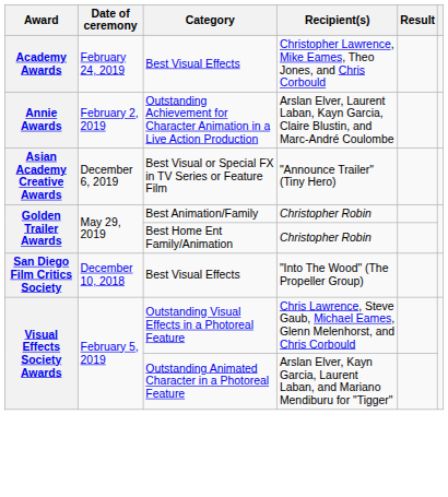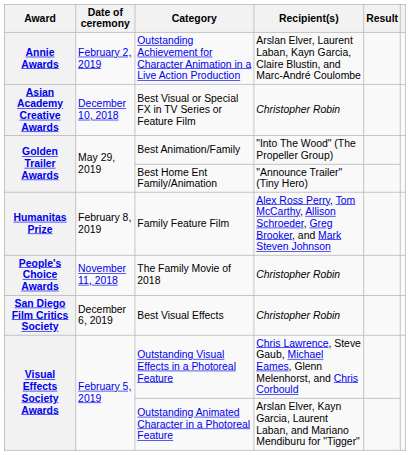 <table class="wikitable sortable plainrowheaders" style="width: 99%">
 <tr>
 <th scope="col">Award</th>
 <th scope="col">Date of ceremony</th>
 <th scope="col">Category</th>
 <th scope="col">Recipient(s)</th>
 <th scope="col">Result</th>
 <th scope="col" class="unsortable"></th>
-</tr>
-<tr>
-<th scope="row"><a href='#'>Academy Awards</a></th>
-<td><a href='#'>February 24, 2019</a></td>
-<td><a href='#'>Best Visual Effects</a></td>
-<td data-sort-value="Lawrence, Christopher; Eames, Mike; Jones, Theo; and Coubould, Chris"><a href='#'>Christopher Lawrence</a>, <a href='#'>Mike Eames</a>, Theo Jones, and <a href='#'>Chris Corbould</a></td>
-<td></td>
-<td style="text-align:center;"></td>
 </tr>
 <tr>
 <th scope="row"><a href='#'>Annie Awards</a></th>
 <td><a href='#'>February 2, 2019</a></td>
 <td><a href='#'>Outstanding Achievement for Character Animation in a Live Action Production</a></td>
 <td data-sort-value="Elver, Arslan; Laban, Laurent; Garcia, Kayn; Blustin, Claire; and Coulombe, Marc-André">Arslan Elver, Laurent Laban, Kayn Garcia, Claire Blustin, and Marc-André Coulombe</td>
 <td></td>
 <td style="text-align:center;"></td>
 </tr>
 <tr>
 <th scope="row"><a href='#'>Asian Academy Creative Awards</a></th>
-<td>December 6, 2019</td>
+<td><a href='#'>December 10, 2018</a></td>
 <td>Best Visual or Special FX in TV Series or Feature Film</td>
-<td data-sort-value="Announce Trailer">"Announce Trailer" (Tiny Hero)</td>
+<td><em>Christopher Robin</em></td>
 <td></td>
 <td style="text-align:center;"></td>
 </tr>
 <tr>
 <th scope="rowgroup" rowspan="2"><a href='#'>Golden Trailer Awards</a></th>
 <td rowspan="2">May 29, 2019</td>
 <td>Best Animation/Family</td>
-<td><em>Christopher Robin</em></td>
+<td data-sort-value="Into The Wood">"Into The Wood" (The Propeller Group)</td>
 <td></td>
 <td style="text-align:center;" rowspan="2"><br></td>
 </tr>
 <tr>
 <td>Best Home Ent Family/Animation</td>
-<td><em>Christopher Robin</em></td>
+<td data-sort-value="Announce Trailer">"Announce Trailer" (Tiny Hero)</td>
 <td></td>
 </tr>
 <tr>
+<th scope="row"><a href='#'>Humanitas Prize</a></th>
+<td>February 8, 2019</td>
+<td>Family Feature Film</td>
+<td data-sort-value="Perry, Alex Ross; McCarthy, Tom; Schroeder, Allison; Brooker, Greg; and Johnson, Mark Steven"><a href='#'>Alex Ross Perry</a>, <a href='#'>Tom McCarthy</a>, <a href='#'>Allison Schroeder</a>, <a href='#'>Greg Brooker</a>, and <a href='#'>Mark Steven Johnson</a></td>
+<td></td>
+<td style="text-align:center;"><br></td>
+</tr>
+<tr>
+<th scope="row"><a href='#'>People's Choice Awards</a></th>
+<td><a href='#'>November 11, 2018</a></td>
+<td>The Family Movie of 2018</td>
+<td><em>Christopher Robin</em></td>
+<td></td>
+<td style="text-align:center;"></td>
+</tr>
+<tr>
 <th scope="row"><a href='#'>San Diego Film Critics Society</a></th>
-<td><a href='#'>December 10, 2018</a></td>
+<td>December 6, 2019</td>
 <td>Best Visual Effects</td>
-<td data-sort-value="Into The Wood">"Into The Wood" (The Propeller Group)</td>
+<td><em>Christopher Robin</em></td>
 <td></td>
 <td style="text-align:center;"></td>
 </tr>
 <tr>
 <th scope="rowgroup" rowspan="2"><a href='#'>Visual Effects Society Awards</a></th>
 <td rowspan="2"><a href='#'>February 5, 2019</a></td>
 <td><a href='#'>Outstanding Visual Effects in a Photoreal Feature</a></td>
 <td data-sort-value="Lawrence, Christopher; Gaub, Steve; Eames, Michael; Melenhorst, Glenn; and Coubould, Chris"><a href='#'>Chris Lawrence</a>, Steve Gaub, <a href='#'>Michael Eames</a>, Glenn Melenhorst, and <a href='#'>Chris Corbould</a></td>
 <td></td>
 <td style="text-align:center;" rowspan="2"></td>
 </tr>
 <tr>
 <td><a href='#'>Outstanding Animated Character in a Photoreal Feature</a></td>
 <td data-sort-value="Elver, Arslan; Garcia, Kayn; Laban, Laurent; and Mendiburu, Mariano">Arslan Elver, Kayn Garcia, Laurent Laban, and Mariano Mendiburu for "Tigger"</td>
 <td></td>
 </tr>
 </table>
